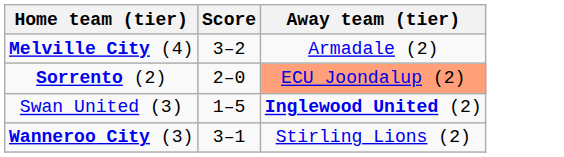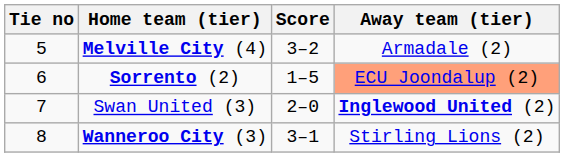 <table class="wikitable" style="text-align:center">
 <tr>
+<th>Tie no</th>
 <th>Home team (tier)</th>
 <th>Score</th>
 <th>Away team (tier)</th>
 </tr>
 <tr>
+<td>5</td>
 <td><strong><a href='#'>Melville City</a></strong> (4)</td>
 <td>3–2</td>
 <td><a href='#'>Armadale</a> (2)</td>
 </tr>
 <tr>
+<td>6</td>
 <td><strong><a href='#'>Sorrento</a></strong> (2)</td>
-<td>2–0</td>
+<td>1–5</td>
 <td style="background: lightsalmon;"><a href='#'>ECU Joondalup</a> (2)</td>
 </tr>
 <tr>
+<td>7</td>
 <td><a href='#'>Swan United</a> (3)</td>
-<td>1–5</td>
+<td>2–0</td>
 <td><strong><a href='#'>Inglewood United</a></strong> (2)</td>
 </tr>
 <tr>
+<td>8</td>
 <td><strong><a href='#'>Wanneroo City</a></strong> (3)</td>
 <td>3–1</td>
 <td><a href='#'>Stirling Lions</a> (2)</td>
 </tr>
 </table>
